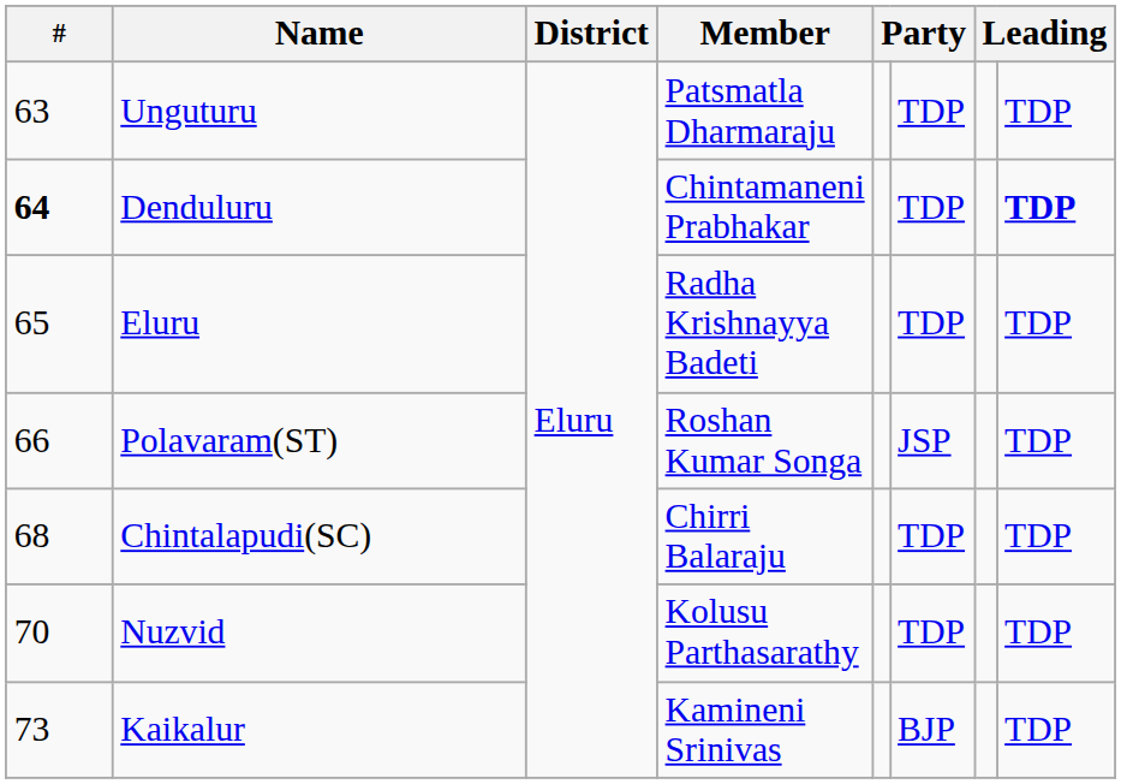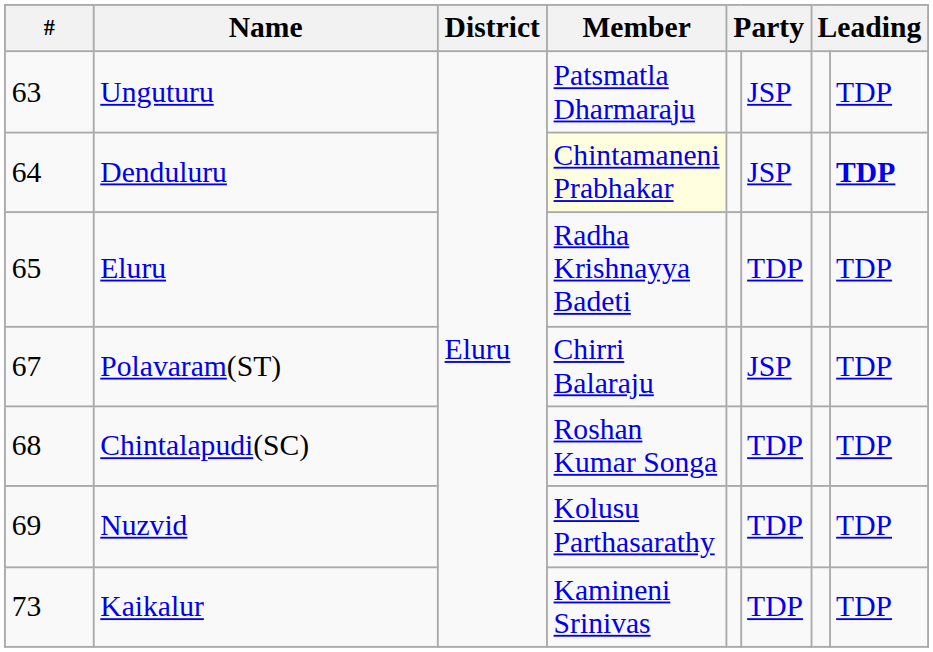 <table class="wikitable sortable" width="500px">
 <tr>
 <th width="50px" style="font-size:75%">#</th>
 <th width="200px">Name</th>
 <th>District</th>
 <th>Member</th>
 <th colspan="2">Party</th>
 <th colspan=2>Leading<br></th>
 </tr>
 <tr>
 <td>63</td>
 <td><a href='#'>Unguturu</a></td>
 <td rowspan="7"><a href='#'>Eluru</a></td>
 <td><a href='#'>Patsmatla Dharmaraju</a></td>
 <td></td>
-<td><a href='#'>TDP</a></td>
+<td><a href='#'>JSP</a></td>
 <td></td>
 <td><a href='#'>TDP</a></td>
 </tr>
 <tr>
-<td><strong>64</strong></td>
+<td>64</td>
 <td><a href='#'>Denduluru</a></td>
-<td><a href='#'>Chintamaneni Prabhakar</a></td>
+<td style="background: lightyellow;"><a href='#'>Chintamaneni Prabhakar</a></td>
 <td></td>
-<td><a href='#'>TDP</a></td>
+<td><a href='#'>JSP</a></td>
 <td></td>
 <td><strong><a href='#'>TDP</a></strong></td>
 </tr>
 <tr>
 <td>65</td>
 <td><a href='#'>Eluru</a></td>
 <td><a href='#'>Radha Krishnayya Badeti</a></td>
 <td></td>
 <td><a href='#'>TDP</a></td>
 <td></td>
 <td><a href='#'>TDP</a></td>
 </tr>
 <tr>
-<td>66</td>
+<td>67</td>
 <td><a href='#'>Polavaram</a>(ST)</td>
-<td><a href='#'>Roshan Kumar Songa</a></td>
+<td><a href='#'>Chirri Balaraju</a></td>
 <td></td>
 <td><a href='#'>JSP</a></td>
 <td></td>
 <td><a href='#'>TDP</a></td>
 </tr>
 <tr>
 <td>68</td>
 <td><a href='#'>Chintalapudi</a>(SC)</td>
-<td><a href='#'>Chirri Balaraju</a></td>
+<td><a href='#'>Roshan Kumar Songa</a></td>
 <td></td>
 <td><a href='#'>TDP</a></td>
 <td></td>
 <td><a href='#'>TDP</a></td>
 </tr>
 <tr>
-<td>70</td>
+<td>69</td>
 <td><a href='#'>Nuzvid</a></td>
 <td><a href='#'>Kolusu Parthasarathy</a></td>
 <td></td>
 <td><a href='#'>TDP</a></td>
 <td></td>
 <td><a href='#'>TDP</a></td>
 </tr>
 <tr>
 <td>73</td>
 <td><a href='#'>Kaikalur</a></td>
 <td><a href='#'>Kamineni Srinivas</a></td>
 <td></td>
-<td><a href='#'>BJP</a></td>
+<td><a href='#'>TDP</a></td>
 <td></td>
 <td><a href='#'>TDP</a></td>
 </tr>
 </table>
